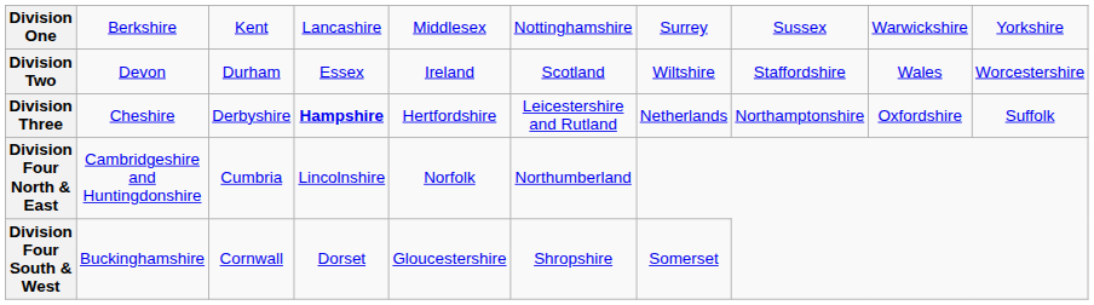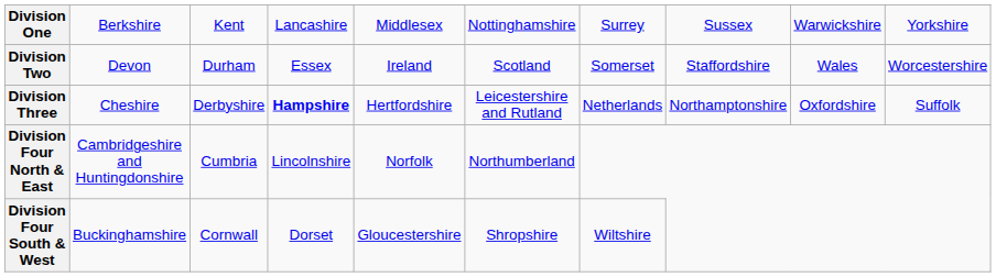 <table class="wikitable" style="text-align: center" style="font-size: 95%; border: 1px #aaaaaa solid; border-collapse: collapse; clear:center;">
 <tr>
 <th>Division One</th>
 <td><a href='#'>Berkshire</a></td>
 <td><a href='#'>Kent</a></td>
 <td><a href='#'>Lancashire</a></td>
 <td><a href='#'>Middlesex</a></td>
 <td><a href='#'>Nottinghamshire</a></td>
 <td><a href='#'>Surrey</a></td>
 <td><a href='#'>Sussex</a></td>
 <td><a href='#'>Warwickshire</a></td>
 <td><a href='#'>Yorkshire</a></td>
 </tr>
 <tr>
 <th>Division Two</th>
 <td><a href='#'>Devon</a></td>
 <td><a href='#'>Durham</a></td>
 <td><a href='#'>Essex</a></td>
 <td><a href='#'>Ireland</a></td>
 <td><a href='#'>Scotland</a></td>
-<td><a href='#'>Wiltshire</a></td>
+<td><a href='#'>Somerset</a></td>
 <td><a href='#'>Staffordshire</a></td>
 <td><a href='#'>Wales</a></td>
 <td><a href='#'>Worcestershire</a></td>
 </tr>
 <tr>
 <th>Division Three</th>
 <td><a href='#'>Cheshire</a></td>
 <td><a href='#'>Derbyshire</a></td>
 <td><strong><a href='#'>Hampshire</a></strong></td>
 <td><a href='#'>Hertfordshire</a></td>
 <td><a href='#'>Leicestershire and Rutland</a></td>
 <td><a href='#'>Netherlands</a></td>
 <td><a href='#'>Northamptonshire</a></td>
 <td><a href='#'>Oxfordshire</a></td>
 <td><a href='#'>Suffolk</a></td>
 </tr>
 <tr>
 <th>Division Four North & East</th>
 <td><a href='#'>Cambridgeshire and Huntingdonshire</a></td>
 <td><a href='#'>Cumbria</a></td>
 <td><a href='#'>Lincolnshire</a></td>
 <td><a href='#'>Norfolk</a></td>
 <td><a href='#'>Northumberland</a></td>
 </tr>
 <tr>
 <th>Division Four South & West</th>
 <td><a href='#'>Buckinghamshire</a></td>
 <td><a href='#'>Cornwall</a></td>
 <td><a href='#'>Dorset</a></td>
 <td><a href='#'>Gloucestershire</a></td>
 <td><a href='#'>Shropshire</a></td>
-<td><a href='#'>Somerset</a></td>
+<td><a href='#'>Wiltshire</a></td>
 </tr>
 </table>
